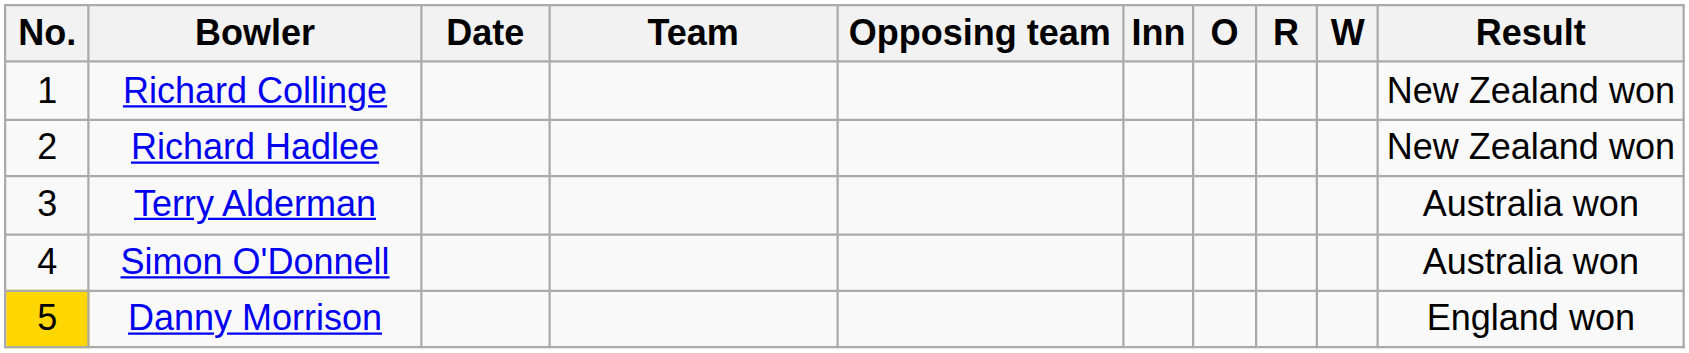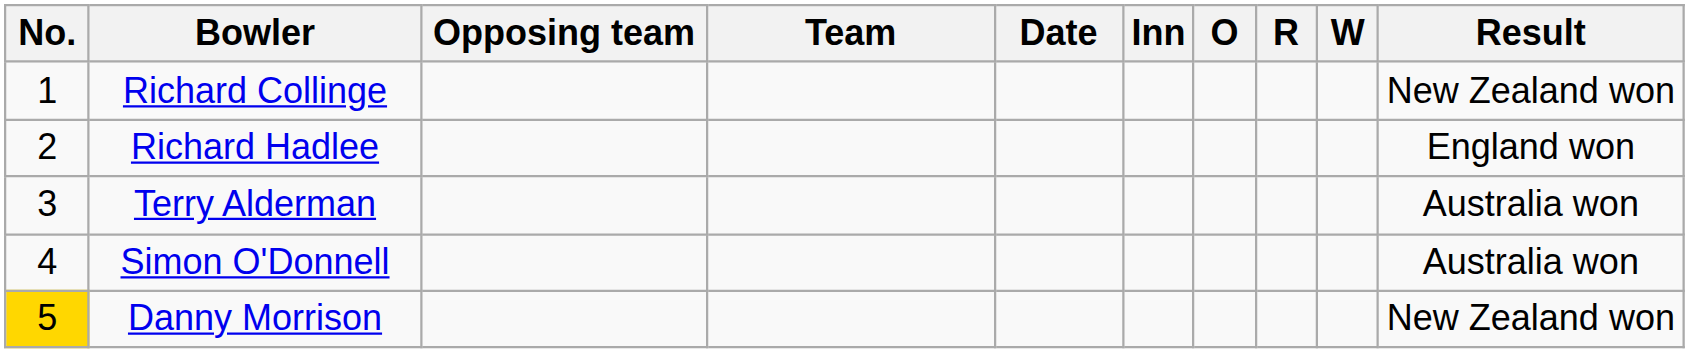 <table class="wikitable sortable">
 <tr align=center>
 <th scope="col" style="width:30px;">No.</th>
 <th scope="col" style="width:140px;">Bowler</th>
+<th scope="col" style="width:120px;">Opposing team</th>
+<th scope="col" style="width:120px;">Team</th>
 <th scope="col" style="width:50px;">Date</th>
-<th scope="col" style="width:120px;">Team</th>
-<th scope="col" style="width:120px;">Opposing team</th>
 <th scope="col" style="width:20px;">Inn</th>
 <th scope="col" style="width:20px;">O</th>
 <th scope="col" style="width:20px;">R</th>
 <th scope="col" style="width:20px;">W</th>
 <th>Result</th>
 </tr>
 <tr align=center>
 <td>1</td>
 <td><a href='#'>Richard Collinge</a></td>
 <td></td>
 <td></td>
 <td></td>
 <td></td>
 <td></td>
 <td></td>
 <td></td>
 <td>New Zealand won</td>
 </tr>
 <tr align=center>
 <td>2</td>
 <td><a href='#'>Richard Hadlee</a></td>
 <td></td>
 <td></td>
 <td></td>
 <td></td>
 <td></td>
 <td></td>
 <td></td>
-<td>New Zealand won</td>
+<td>England won</td>
 </tr>
 <tr align=center>
 <td>3</td>
 <td><a href='#'>Terry Alderman</a></td>
 <td></td>
 <td></td>
 <td></td>
 <td></td>
 <td></td>
 <td></td>
 <td></td>
 <td>Australia won</td>
 </tr>
 <tr align=center>
 <td>4</td>
 <td><a href='#'>Simon O'Donnell</a></td>
 <td></td>
 <td></td>
 <td></td>
 <td></td>
 <td></td>
 <td></td>
 <td></td>
 <td>Australia won</td>
 </tr>
 <tr align=center>
 <td style="background: gold;">5</td>
 <td><a href='#'>Danny Morrison</a></td>
 <td></td>
 <td></td>
 <td></td>
 <td></td>
 <td></td>
 <td></td>
 <td></td>
-<td>England won</td>
+<td>New Zealand won</td>
 </tr>
 </table>
